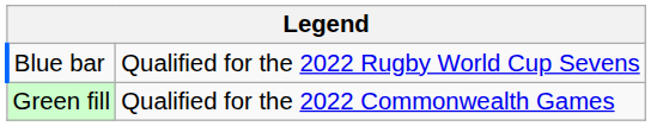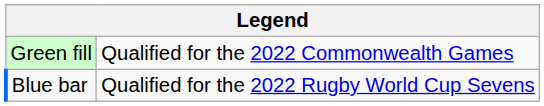 <table class="wikitable">
 <tr>
 <th colspan=2>Legend</th>
 </tr>
 <tr>
+<td bgcolor="ccffcc">Green fill</td>
+<td>Qualified for the <a href='#'>2022 Commonwealth Games</a></td>
+</tr>
+<tr>
 <td style="border-left:3px solid #06f;">Blue bar</td>
 <td>Qualified for the <a href='#'>2022 Rugby World Cup Sevens</a></td>
 </tr>
-<tr>
-<td bgcolor="ccffcc">Green fill</td>
-<td>Qualified for the <a href='#'>2022 Commonwealth Games</a></td>
-</tr>
 </table>
